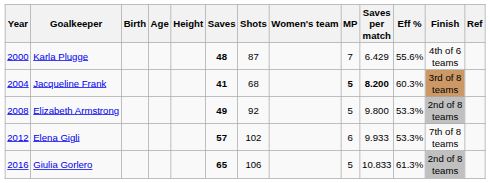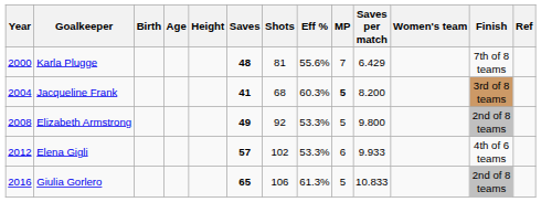 <table class="wikitable sortable" style="text-align: center; font-size: 80%; margin-left: 1em;">
 <tr>
 <th>Year</th>
 <th>Goalkeeper</th>
 <th>Birth</th>
 <th>Age</th>
 <th>Height</th>
 <th>Saves</th>
 <th>Shots</th>
-<th>Women's team</th>
+<th>Eff %</th>
 <th>MP</th>
 <th>Saves<br>per<br>match</th>
-<th>Eff %</th>
+<th>Women's team</th>
 <th>Finish</th>
 <th class="unsortable">Ref</th>
 </tr>
 <tr>
 <td><a href='#'>2000</a></td>
 <td style="text-align: left;" data-sort-value="Plugge, Karla"><a href='#'>Karla Plugge</a></td>
 <td></td>
 <td></td>
 <td></td>
 <td><strong>48</strong></td>
-<td>87</td>
-<td style="text-align: left;"></td>
+<td>81</td>
+<td>55.6%</td>
 <td>7</td>
 <td>6.429</td>
-<td>55.6%</td>
-<td>4th of 6<br>teams</td>
+<td style="text-align: left;"></td>
+<td>7th of 8<br>teams</td>
 <td></td>
 </tr>
 <tr>
 <td><a href='#'>2004</a></td>
 <td style="text-align: left;" data-sort-value="Frank, Jacqueline"><a href='#'>Jacqueline Frank</a></td>
 <td></td>
 <td></td>
 <td></td>
 <td><strong>41</strong></td>
 <td>68</td>
+<td>60.3%</td>
+<td><strong>5</strong></td>
+<td>8.200</td>
 <td style="text-align: left;"></td>
-<td><strong>5</strong></td>
-<td><strong>8.200</strong></td>
-<td>60.3%</td>
 <td style="background-color: #cc9966;">3rd of 8<br>teams</td>
 <td></td>
 </tr>
 <tr>
 <td><a href='#'>2008</a></td>
 <td style="text-align: left;" data-sort-value="Armstrong, Elizabeth"><a href='#'>Elizabeth Armstrong</a></td>
 <td></td>
 <td></td>
 <td></td>
 <td><strong>49</strong></td>
 <td>92</td>
-<td style="text-align: left;"></td>
+<td>53.3%</td>
 <td>5</td>
 <td>9.800</td>
-<td>53.3%</td>
+<td style="text-align: left;"></td>
 <td style="background-color: silver;">2nd of 8<br>teams</td>
 <td></td>
 </tr>
 <tr>
 <td><a href='#'>2012</a></td>
 <td style="text-align: left;" data-sort-value="Gigli, Elena"><a href='#'>Elena Gigli</a></td>
 <td></td>
 <td></td>
 <td></td>
 <td><strong>57</strong></td>
 <td>102</td>
-<td style="text-align: left;"></td>
+<td>53.3%</td>
 <td>6</td>
 <td>9.933</td>
-<td>53.3%</td>
-<td>7th of 8<br>teams</td>
+<td style="text-align: left;"></td>
+<td>4th of 6<br>teams</td>
 <td></td>
 </tr>
 <tr>
 <td><a href='#'>2016</a></td>
 <td style="text-align: left;" data-sort-value="Gorlero, Giulia"><a href='#'>Giulia Gorlero</a></td>
 <td></td>
 <td></td>
 <td></td>
 <td><strong>65</strong></td>
 <td>106</td>
-<td style="text-align: left;"></td>
+<td>61.3%</td>
 <td>5</td>
 <td>10.833</td>
-<td>61.3%</td>
+<td style="text-align: left;"></td>
 <td style="background-color: silver;">2nd of 8<br>teams</td>
 <td></td>
 </tr>
 </table>
